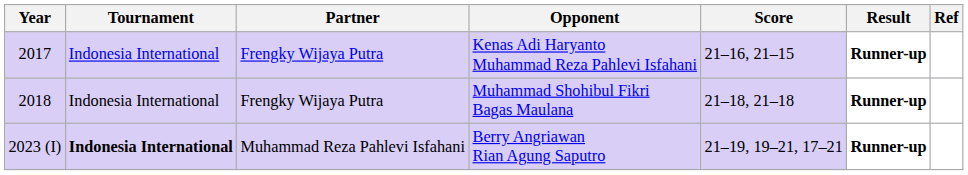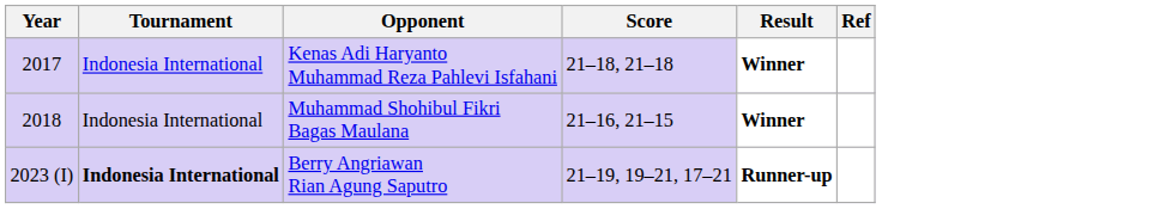 <table class="sortable wikitable" style="font-size: 90%;">
 <tr>
 <th>Year</th>
 <th>Tournament</th>
-<th>Partner</th>
 <th>Opponent</th>
 <th>Score</th>
 <th>Result</th>
 <th>Ref</th>
 </tr>
 <tr style="background:#D8CEF6">
 <td align="center">2017</td>
 <td align="left"><a href='#'>Indonesia International</a></td>
-<td align="left"> <a href='#'>Frengky Wijaya Putra</a></td>
 <td align="left"> <a href='#'>Kenas Adi Haryanto</a><br> <a href='#'>Muhammad Reza Pahlevi Isfahani</a></td>
-<td align="left">21–16, 21–15</td>
-<td style="text-align:left; background:white"> <strong>Runner-up</strong></td>
+<td align="left">21–18, 21–18</td>
+<td style="text-align:left; background:white"> <strong>Winner</strong></td>
 <td style="text-align:center; background:white"></td>
 </tr>
 <tr style="background:#D8CEF6">
 <td align="center">2018</td>
 <td align="left">Indonesia International</td>
-<td align="left"> Frengky Wijaya Putra</td>
 <td align="left"> <a href='#'>Muhammad Shohibul Fikri</a><br> <a href='#'>Bagas Maulana</a></td>
-<td align="left">21–18, 21–18</td>
-<td style="text-align:left; background:white"> <strong>Runner-up</strong></td>
+<td align="left">21–16, 21–15</td>
+<td style="text-align:left; background:white"> <strong>Winner</strong></td>
 <td style="text-align:center; background:white"></td>
 </tr>
 <tr style="background:#D8CEF6">
 <td align="center">2023 (I)</td>
 <td align="left"><strong>Indonesia International</strong></td>
-<td align="left"> Muhammad Reza Pahlevi Isfahani</td>
 <td align="left"> <a href='#'>Berry Angriawan</a><br> <a href='#'>Rian Agung Saputro</a></td>
 <td align="left">21–19, 19–21, 17–21</td>
 <td style="text-align:left; background:white"> <strong>Runner-up</strong></td>
 <td style="text-align:center; background:white"></td>
 </tr>
 </table>
